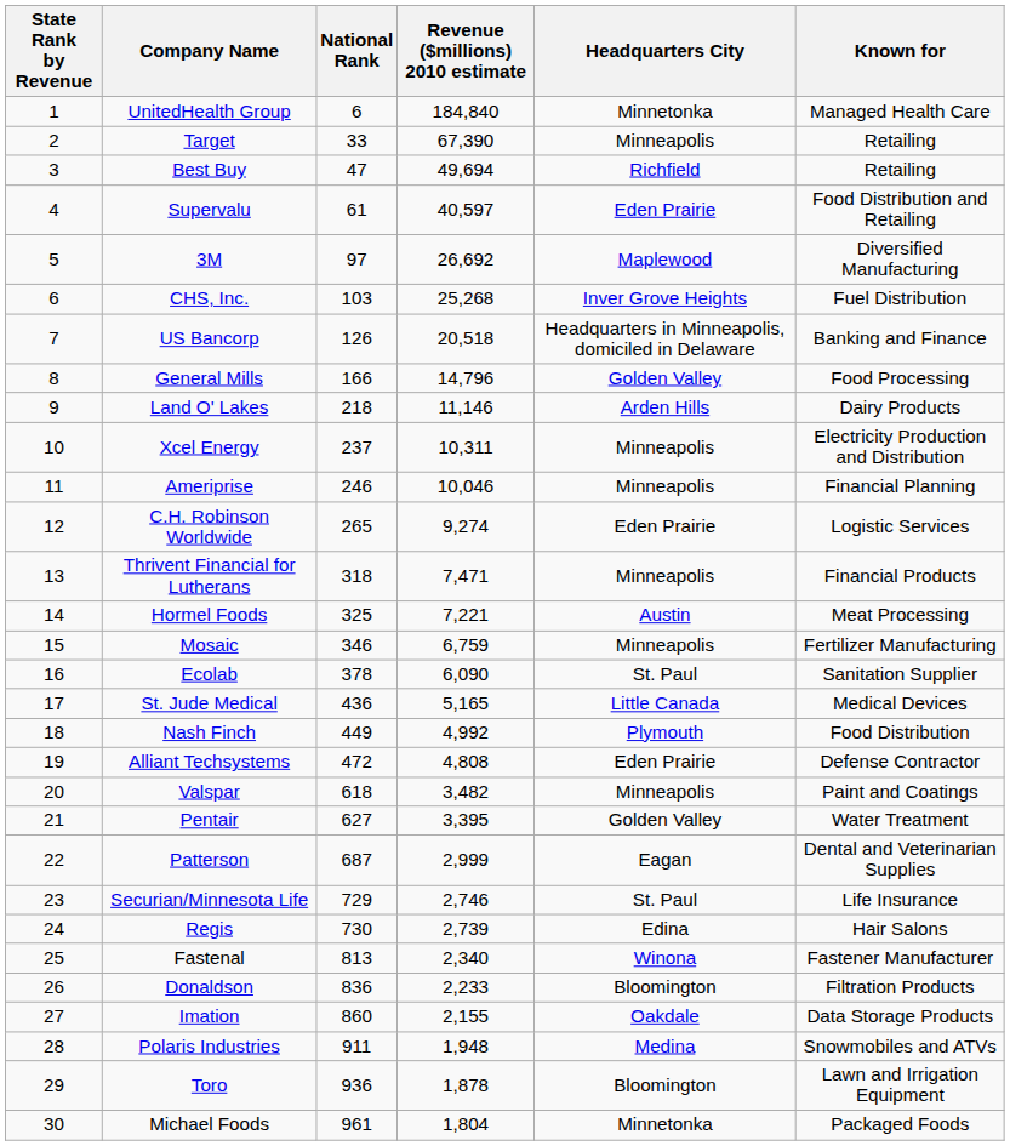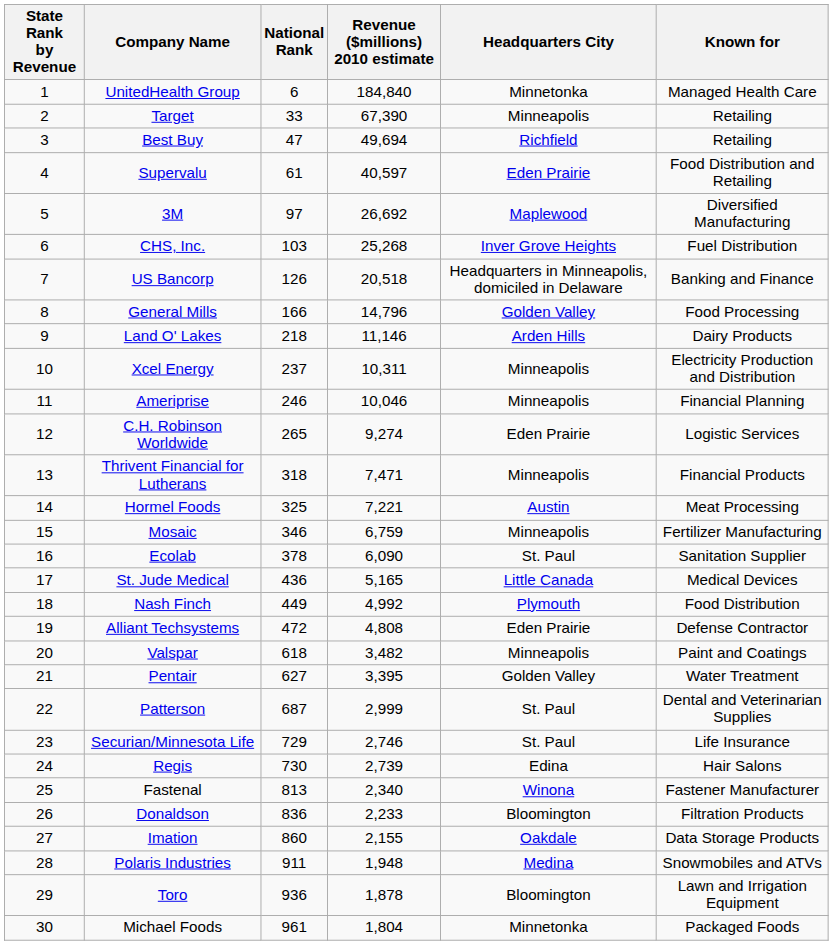 <table class=wikitable style="text-align:center">
 <tr>
 <th>State Rank<br>by Revenue</th>
 <th>Company Name</th>
 <th>National<br>Rank</th>
 <th>Revenue ($millions) <br>2010 estimate</th>
 <th>Headquarters City</th>
 <th>Known for</th>
 </tr>
 <tr>
 <td>1</td>
 <td><a href='#'>UnitedHealth Group</a></td>
 <td>6</td>
 <td>184,840</td>
 <td>Minnetonka</td>
 <td>Managed Health Care</td>
 </tr>
 <tr>
 <td>2</td>
 <td><a href='#'>Target</a></td>
 <td>33</td>
 <td>67,390</td>
 <td>Minneapolis</td>
 <td>Retailing</td>
 </tr>
 <tr>
 <td>3</td>
 <td><a href='#'>Best Buy</a></td>
 <td>47</td>
 <td>49,694</td>
 <td><a href='#'>Richfield</a></td>
 <td>Retailing</td>
 </tr>
 <tr>
 <td>4</td>
 <td><a href='#'>Supervalu</a></td>
 <td>61</td>
 <td>40,597</td>
 <td><a href='#'>Eden Prairie</a></td>
 <td>Food Distribution and Retailing</td>
 </tr>
 <tr>
 <td>5</td>
 <td><a href='#'>3M</a></td>
 <td>97</td>
 <td>26,692</td>
 <td><a href='#'>Maplewood</a></td>
 <td>Diversified Manufacturing</td>
 </tr>
 <tr>
 <td>6</td>
 <td><a href='#'>CHS, Inc.</a></td>
 <td>103</td>
 <td>25,268</td>
 <td><a href='#'>Inver Grove Heights</a></td>
 <td>Fuel Distribution</td>
 </tr>
 <tr>
 <td>7</td>
 <td><a href='#'>US Bancorp</a></td>
 <td>126</td>
 <td>20,518</td>
 <td>Headquarters in Minneapolis, domiciled  in Delaware</td>
 <td>Banking and Finance</td>
 </tr>
 <tr>
 <td>8</td>
 <td><a href='#'>General Mills</a></td>
 <td>166</td>
 <td>14,796</td>
 <td><a href='#'>Golden Valley</a></td>
 <td>Food Processing</td>
 </tr>
 <tr>
 <td>9</td>
 <td><a href='#'>Land O' Lakes</a></td>
 <td>218</td>
 <td>11,146</td>
 <td><a href='#'>Arden Hills</a></td>
 <td>Dairy Products</td>
 </tr>
 <tr>
 <td>10</td>
 <td><a href='#'>Xcel Energy</a></td>
 <td>237</td>
 <td>10,311</td>
 <td>Minneapolis</td>
 <td>Electricity Production and Distribution</td>
 </tr>
 <tr>
 <td>11</td>
 <td><a href='#'>Ameriprise</a></td>
 <td>246</td>
 <td>10,046</td>
 <td>Minneapolis</td>
 <td>Financial Planning</td>
 </tr>
 <tr>
 <td>12</td>
 <td><a href='#'>C.H. Robinson Worldwide</a></td>
 <td>265</td>
 <td>9,274</td>
 <td>Eden Prairie</td>
 <td>Logistic Services</td>
 </tr>
 <tr>
 <td>13</td>
 <td><a href='#'>Thrivent Financial for Lutherans</a></td>
 <td>318</td>
 <td>7,471</td>
 <td>Minneapolis</td>
 <td>Financial Products</td>
 </tr>
 <tr>
 <td>14</td>
 <td><a href='#'>Hormel Foods</a></td>
 <td>325</td>
 <td>7,221</td>
 <td><a href='#'>Austin</a></td>
 <td>Meat Processing</td>
 </tr>
 <tr>
 <td>15</td>
 <td><a href='#'>Mosaic</a></td>
 <td>346</td>
 <td>6,759</td>
 <td>Minneapolis</td>
 <td>Fertilizer Manufacturing</td>
 </tr>
 <tr>
 <td>16</td>
 <td><a href='#'>Ecolab</a></td>
 <td>378</td>
 <td>6,090</td>
 <td>St. Paul</td>
 <td>Sanitation Supplier</td>
 </tr>
 <tr>
 <td>17</td>
 <td><a href='#'>St. Jude Medical</a></td>
 <td>436</td>
 <td>5,165</td>
 <td><a href='#'>Little Canada</a></td>
 <td>Medical Devices</td>
 </tr>
 <tr>
 <td>18</td>
 <td><a href='#'>Nash Finch</a></td>
 <td>449</td>
 <td>4,992</td>
 <td><a href='#'>Plymouth</a></td>
 <td>Food Distribution</td>
 </tr>
 <tr>
 <td>19</td>
 <td><a href='#'>Alliant Techsystems</a></td>
 <td>472</td>
 <td>4,808</td>
 <td>Eden Prairie</td>
 <td>Defense Contractor</td>
 </tr>
 <tr>
 <td>20</td>
 <td><a href='#'>Valspar</a></td>
 <td>618</td>
 <td>3,482</td>
 <td>Minneapolis</td>
 <td>Paint and Coatings</td>
 </tr>
 <tr>
 <td>21</td>
 <td><a href='#'>Pentair</a></td>
 <td>627</td>
 <td>3,395</td>
 <td>Golden Valley</td>
 <td>Water Treatment</td>
 </tr>
 <tr>
 <td>22</td>
 <td><a href='#'>Patterson</a></td>
 <td>687</td>
 <td>2,999</td>
-<td>Eagan</td>
+<td>St. Paul</td>
 <td>Dental and Veterinarian Supplies</td>
 </tr>
 <tr>
 <td>23</td>
 <td><a href='#'>Securian/Minnesota Life</a></td>
 <td>729</td>
 <td>2,746</td>
 <td>St. Paul</td>
 <td>Life Insurance</td>
 </tr>
 <tr>
 <td>24</td>
 <td><a href='#'>Regis</a></td>
 <td>730</td>
 <td>2,739</td>
 <td>Edina</td>
 <td>Hair Salons</td>
 </tr>
 <tr>
 <td>25</td>
 <td>Fastenal</td>
 <td>813</td>
 <td>2,340</td>
 <td><a href='#'>Winona</a></td>
 <td>Fastener Manufacturer</td>
 </tr>
 <tr>
 <td>26</td>
 <td><a href='#'>Donaldson</a></td>
 <td>836</td>
 <td>2,233</td>
 <td>Bloomington</td>
 <td>Filtration Products</td>
 </tr>
 <tr>
 <td>27</td>
 <td><a href='#'>Imation</a></td>
 <td>860</td>
 <td>2,155</td>
 <td><a href='#'>Oakdale</a></td>
 <td>Data Storage Products</td>
 </tr>
 <tr>
 <td>28</td>
 <td><a href='#'>Polaris Industries</a></td>
 <td>911</td>
 <td>1,948</td>
 <td><a href='#'>Medina</a></td>
 <td>Snowmobiles and ATVs</td>
 </tr>
 <tr>
 <td>29</td>
 <td><a href='#'>Toro</a></td>
 <td>936</td>
 <td>1,878</td>
 <td>Bloomington</td>
 <td>Lawn and Irrigation Equipment</td>
 </tr>
 <tr>
 <td>30</td>
 <td>Michael Foods</td>
 <td>961</td>
 <td>1,804</td>
 <td>Minnetonka</td>
 <td>Packaged Foods</td>
 </tr>
 </table>
